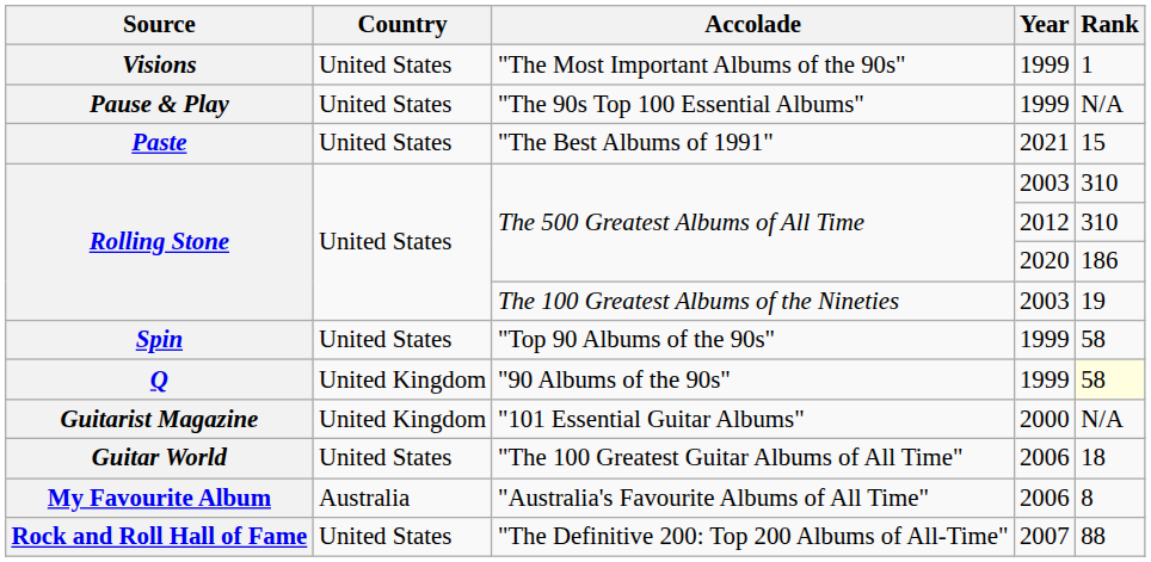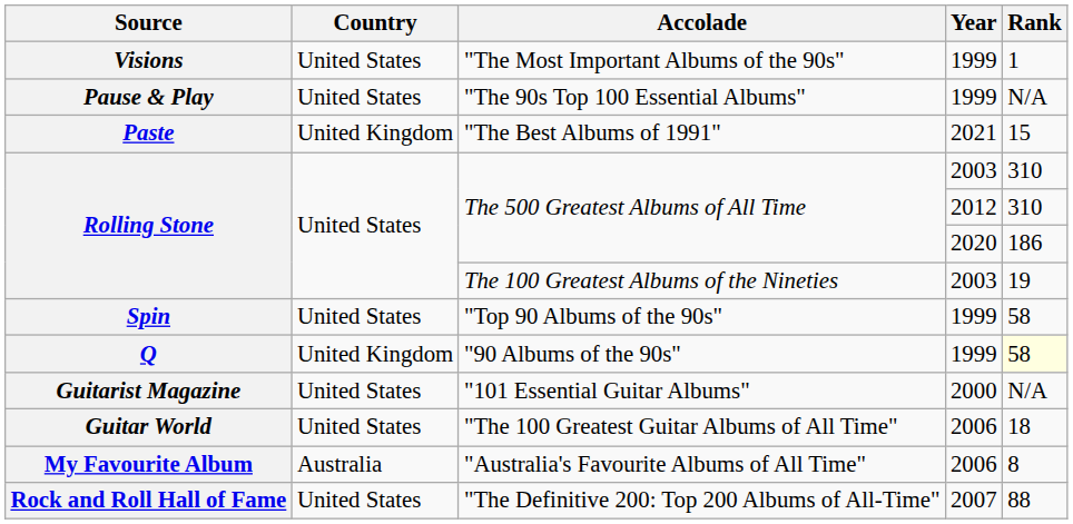 <table class="wikitable plainrowheaders sortable">
 <tr>
 <th scope="col">Source</th>
 <th scope="col">Country</th>
 <th scope="col">Accolade</th>
 <th scope="col">Year</th>
 <th scope="col">Rank</th>
 </tr>
 <tr>
 <th scope="row"><em>Visions</em></th>
 <td>United States</td>
 <td>"The Most Important Albums of the 90s"</td>
 <td>1999</td>
 <td>1</td>
 </tr>
 <tr>
 <th scope="row"><em>Pause & Play</em></th>
 <td>United States</td>
 <td>"The 90s Top 100 Essential Albums"</td>
 <td>1999</td>
 <td>N/A</td>
 </tr>
 <tr>
 <th scope="row"><em><a href='#'>Paste</a></em></th>
-<td>United States</td>
+<td>United Kingdom</td>
 <td>"The Best Albums of 1991"</td>
 <td>2021</td>
 <td>15</td>
 </tr>
 <tr>
 <th rowspan=4 scope="row"><em><a href='#'>Rolling Stone</a></em></th>
 <td rowspan=4>United States</td>
 <td rowspan=3><em>The 500 Greatest Albums of All Time</em></td>
 <td>2003</td>
 <td>310</td>
 </tr>
 <tr>
 <td>2012</td>
 <td>310</td>
 </tr>
 <tr>
 <td>2020</td>
 <td>186</td>
 </tr>
 <tr>
 <td><em>The 100 Greatest Albums of the Nineties</em></td>
 <td>2003</td>
 <td>19</td>
 </tr>
 <tr>
 <th scope="row"><em><a href='#'>Spin</a></em></th>
 <td>United States</td>
 <td>"Top 90 Albums of the 90s"</td>
 <td>1999</td>
 <td>58</td>
 </tr>
 <tr>
 <th scope="row"><em><a href='#'>Q</a></em></th>
 <td>United Kingdom</td>
 <td>"90 Albums of the 90s"</td>
 <td>1999</td>
 <td style="background: lightyellow;">58</td>
 </tr>
 <tr>
 <th scope="row"><em>Guitarist Magazine</em></th>
-<td>United Kingdom</td>
+<td>United States</td>
 <td>"101 Essential Guitar Albums"</td>
 <td>2000</td>
 <td>N/A</td>
 </tr>
 <tr>
 <th scope="row"><em>Guitar World</em></th>
 <td>United States</td>
 <td>"The 100 Greatest Guitar Albums of All Time"</td>
 <td>2006</td>
 <td>18</td>
 </tr>
 <tr>
 <th scope="row"><a href='#'>My Favourite Album</a></th>
 <td>Australia</td>
 <td>"Australia's Favourite Albums of All Time"</td>
 <td>2006</td>
 <td>8</td>
 </tr>
 <tr>
 <th scope="row"><a href='#'>Rock and Roll Hall of Fame</a></th>
 <td>United States</td>
 <td>"The Definitive 200: Top 200 Albums of All-Time"</td>
 <td>2007</td>
 <td>88</td>
 </tr>
 </table>
